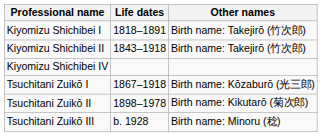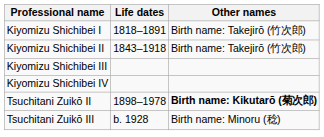 <table class="wikitable">
 <tr>
 <th>Professional name</th>
 <th>Life dates</th>
 <th>Other names</th>
 </tr>
 <tr>
 <td>Kiyomizu Shichibei I</td>
 <td>1818–1891</td>
 <td>Birth name: Takejirō (竹次郎)</td>
 </tr>
 <tr>
 <td>Kiyomizu Shichibei II</td>
 <td>1843–1918</td>
 <td>Birth name: Takejirō (竹次郎)</td>
 </tr>
 <tr>
+<td>Kiyomizu Shichibei III</td>
+<td></td>
+<td></td>
+</tr>
+<tr>
 <td>Kiyomizu Shichibei IV</td>
 <td></td>
 <td></td>
 </tr>
 <tr>
-<td>Tsuchitani Zuikō I</td>
-<td>1867–1918</td>
-<td>Birth name: Kōzaburō (光三郎)</td>
-</tr>
-<tr>
 <td>Tsuchitani Zuikō II</td>
 <td>1898–1978</td>
-<td>Birth name: Kikutarō (菊次郎)</td>
+<td><strong>Birth name: Kikutarō (菊次郎)</strong></td>
 </tr>
 <tr>
 <td>Tsuchitani Zuikō III</td>
 <td>b. 1928</td>
 <td>Birth name: Minoru (稔)</td>
 </tr>
 </table>
